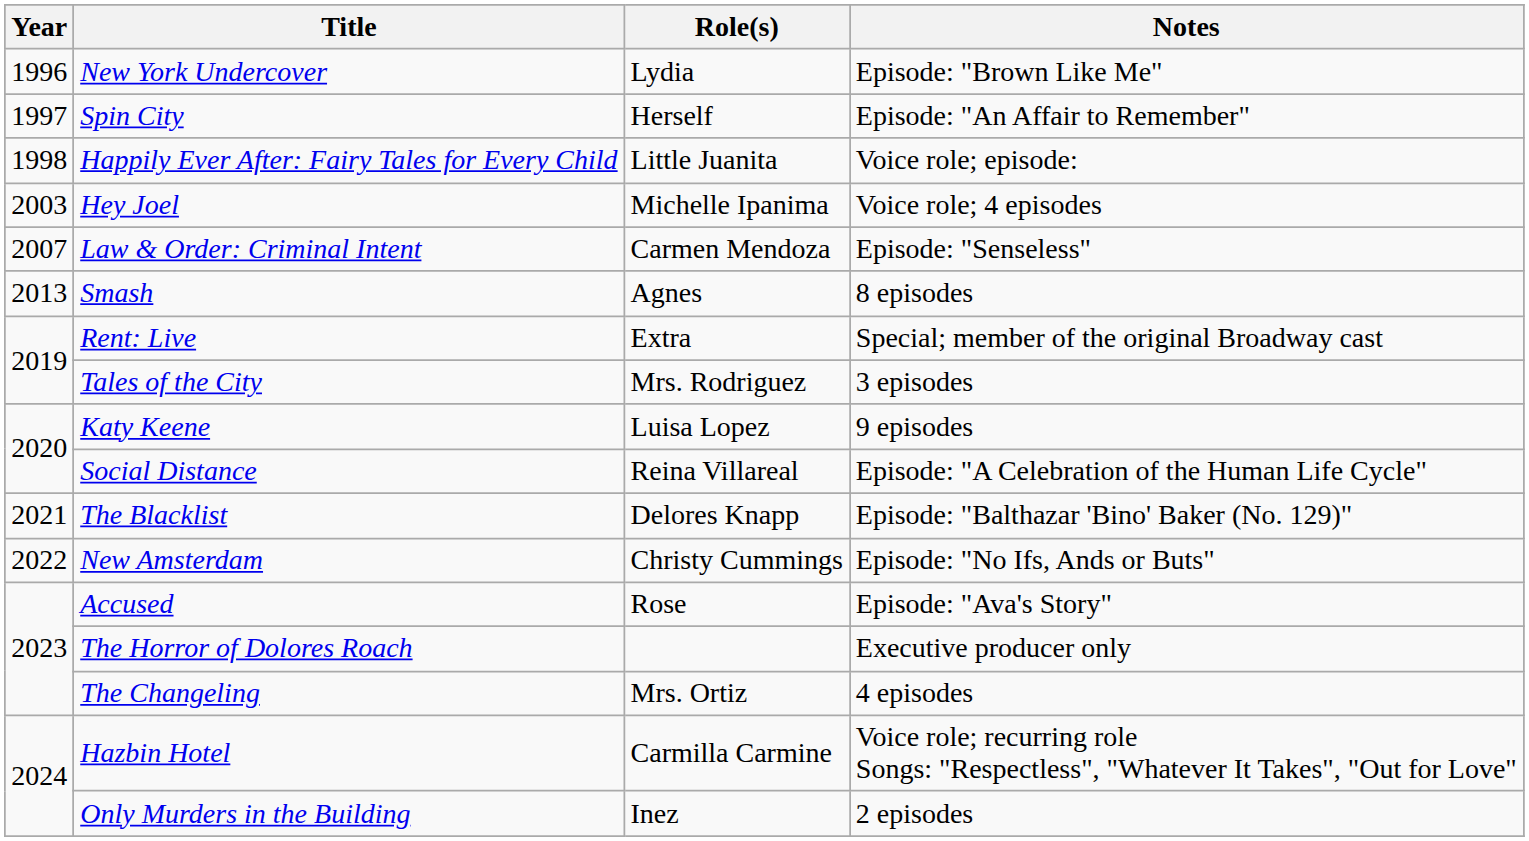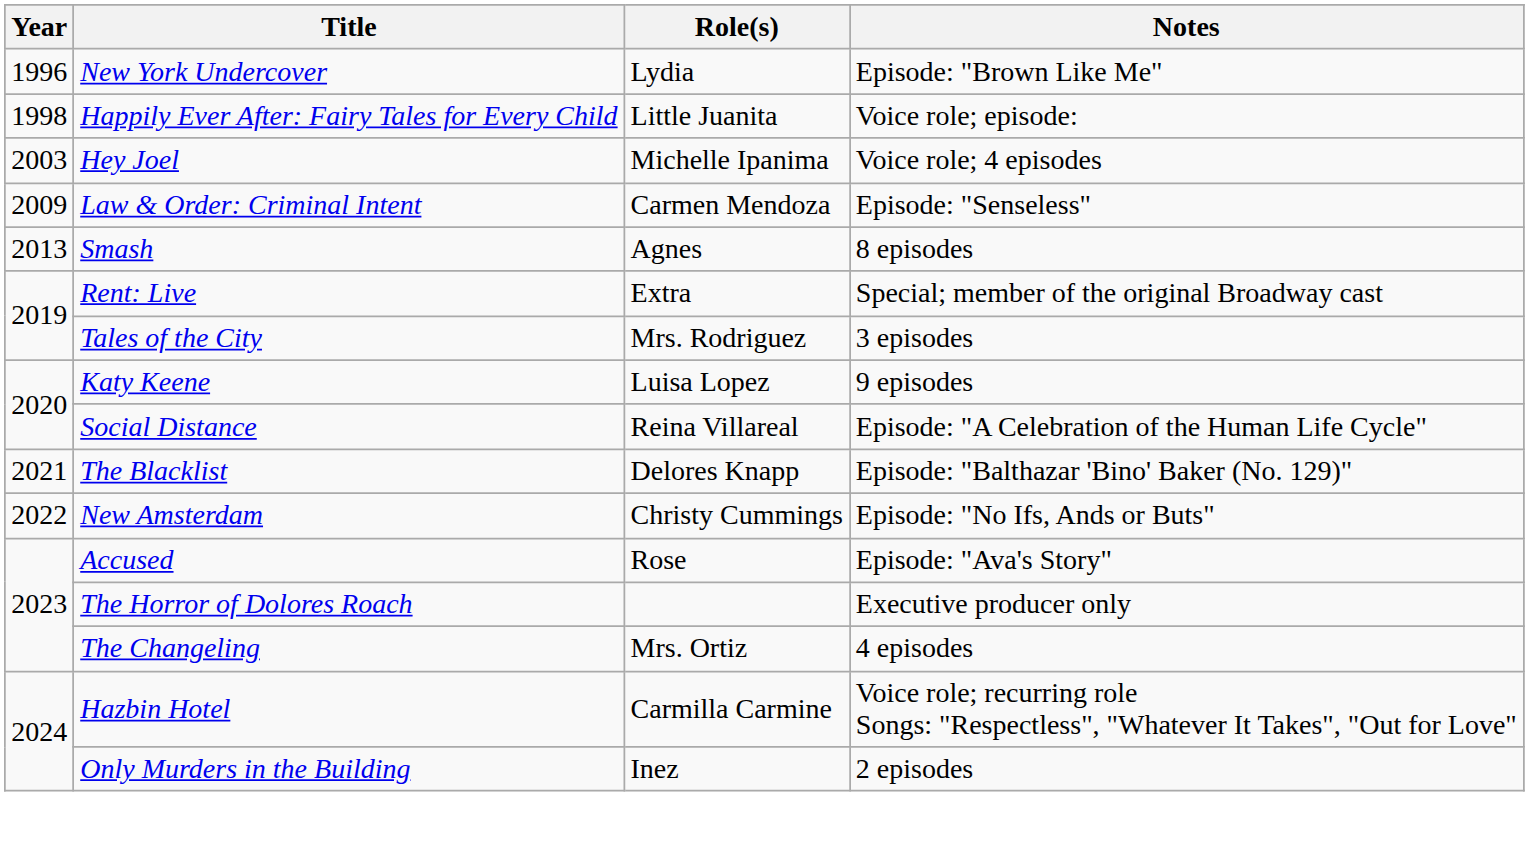 <table class="wikitable plainrowheaders sortable">
 <tr>
 <th scope="col">Year</th>
 <th scope="col">Title</th>
 <th scope="col">Role(s)</th>
 <th scope="col" class="unsortable">Notes</th>
 </tr>
 <tr>
 <td>1996</td>
 <td><em><a href='#'>New York Undercover</a></em></td>
 <td>Lydia</td>
 <td>Episode: "Brown Like Me"</td>
 </tr>
 <tr>
-<td>1997</td>
-<td><em><a href='#'>Spin City</a></em></td>
-<td>Herself</td>
-<td>Episode: "An Affair to Remember"</td>
-</tr>
-<tr>
 <td>1998</td>
 <td><em><a href='#'>Happily Ever After: Fairy Tales for Every Child</a></em></td>
 <td>Little Juanita</td>
 <td>Voice role; episode: </td>
 </tr>
 <tr>
 <td>2003</td>
 <td><em><a href='#'>Hey Joel</a></em></td>
 <td>Michelle Ipanima</td>
 <td>Voice role; 4 episodes</td>
 </tr>
 <tr>
-<td>2007</td>
+<td>2009</td>
 <td><em><a href='#'>Law & Order: Criminal Intent</a></em></td>
 <td>Carmen Mendoza</td>
 <td>Episode: "Senseless"</td>
 </tr>
 <tr>
 <td>2013</td>
 <td><em><a href='#'>Smash</a></em></td>
 <td>Agnes</td>
 <td>8 episodes</td>
 </tr>
 <tr>
 <td rowspan="2">2019</td>
 <td><em><a href='#'>Rent: Live</a></em></td>
 <td>Extra</td>
 <td>Special; member of the original Broadway cast</td>
 </tr>
 <tr>
 <td><em><a href='#'>Tales of the City</a></em></td>
 <td>Mrs. Rodriguez</td>
 <td>3 episodes</td>
 </tr>
 <tr>
 <td rowspan="2">2020</td>
 <td><em><a href='#'>Katy Keene</a></em></td>
 <td>Luisa Lopez</td>
 <td>9 episodes</td>
 </tr>
 <tr>
 <td><em><a href='#'>Social Distance</a></em></td>
 <td>Reina Villareal</td>
 <td>Episode: "A Celebration of the Human Life Cycle"</td>
 </tr>
 <tr>
 <td>2021</td>
 <td><em><a href='#'>The Blacklist</a></em></td>
 <td>Delores Knapp</td>
 <td>Episode: "Balthazar 'Bino' Baker (No. 129)"</td>
 </tr>
 <tr>
 <td>2022</td>
 <td><em><a href='#'>New Amsterdam</a></em></td>
 <td>Christy Cummings</td>
 <td>Episode: "No Ifs, Ands or Buts"</td>
 </tr>
 <tr>
 <td rowspan="3">2023</td>
 <td><em><a href='#'>Accused</a></em></td>
 <td>Rose</td>
 <td>Episode: "Ava's Story"</td>
 </tr>
 <tr>
 <td><em><a href='#'>The Horror of Dolores Roach</a></em></td>
 <td></td>
 <td>Executive producer only</td>
 </tr>
 <tr>
 <td><em><a href='#'>The Changeling</a></em></td>
 <td>Mrs. Ortiz</td>
 <td>4 episodes</td>
 </tr>
 <tr>
 <td rowspan="2">2024</td>
 <td><em><a href='#'>Hazbin Hotel</a></em></td>
 <td>Carmilla Carmine</td>
 <td>Voice role; recurring role<br>Songs: "Respectless", "Whatever It Takes", "Out for Love"</td>
 </tr>
 <tr>
 <td><em><a href='#'>Only Murders in the Building</a></em></td>
 <td>Inez</td>
 <td>2 episodes</td>
 </tr>
 </table>
